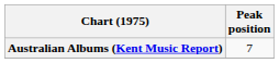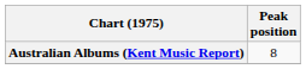 <table class="wikitable sortable plainrowheaders" style="text-align:center">
 <tr>
 <th scope="col">Chart (1975)</th>
 <th scope="col">Peak<br> position</th>
 </tr>
 <tr>
 <th scope="row">Australian Albums (<a href='#'>Kent Music Report</a>)</th>
-<td>7</td>
+<td>8</td>
 </tr>
 <tr>
 </tr>
 <tr>
 </tr>
 <tr>
 </tr>
 <tr>
 </tr>
 <tr>
 </tr>
 <tr>
 </tr>
 <tr>
 </tr>
 </table>
